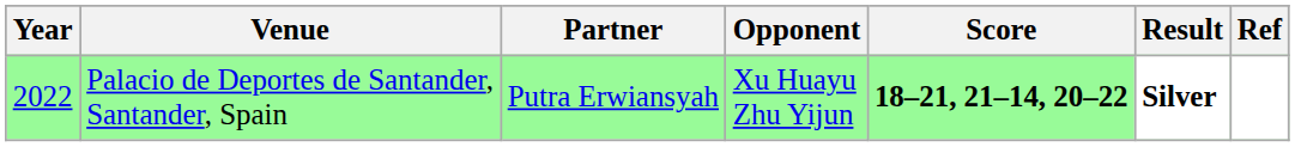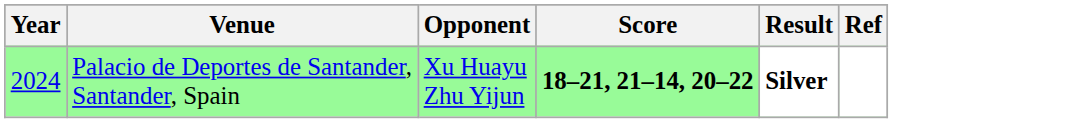 <table class="sortable wikitable" style="font-size: 90%;">
 <tr>
 <th>Year</th>
 <th>Venue</th>
-<th>Partner</th>
 <th>Opponent</th>
 <th>Score</th>
 <th>Result</th>
 <th>Ref</th>
 </tr>
 <tr style="background:#98FB98">
-<td align="center"><a href='#'>2022</a></td>
+<td align="center"><a href='#'>2024</a></td>
 <td align="left"><a href='#'>Palacio de Deportes de Santander</a>,<br><a href='#'>Santander</a>, Spain</td>
-<td align="left"> <a href='#'>Putra Erwiansyah</a></td>
 <td align="left"> <a href='#'>Xu Huayu</a><br> <a href='#'>Zhu Yijun</a></td>
 <td align="left"><strong>18–21, 21–14, 20–22</strong></td>
 <td style="text-align:left; background:white"> <strong>Silver</strong></td>
 <td style="text-align:center; background:white"></td>
 </tr>
 </table>
